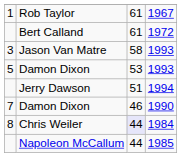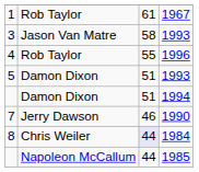 <table class="wikitable">
 <tr>
 </tr>
 <tr>
 <td>1</td>
 <td>Rob Taylor</td>
 <td>61</td>
 <td><a href='#'>1967</a></td>
 </tr>
 <tr>
-<td></td>
-<td>Bert Calland</td>
-<td>61</td>
-<td><a href='#'>1972</a></td>
-</tr>
-<tr>
 <td>3</td>
 <td>Jason Van Matre</td>
 <td>58</td>
 <td><a href='#'>1993</a></td>
 </tr>
 <tr>
+<td>4</td>
+<td>Rob Taylor</td>
+<td>55</td>
+<td><a href='#'>1996</a></td>
+</tr>
+<tr>
 <td>5</td>
 <td>Damon Dixon</td>
-<td>53</td>
+<td>51</td>
 <td><a href='#'>1993</a></td>
 </tr>
 <tr>
 <td></td>
-<td>Jerry Dawson</td>
+<td>Damon Dixon</td>
 <td>51</td>
 <td><a href='#'>1994</a></td>
 </tr>
 <tr>
 <td>7</td>
-<td>Damon Dixon</td>
+<td>Jerry Dawson</td>
 <td>46</td>
 <td><a href='#'>1990</a></td>
 </tr>
 <tr>
 <td>8</td>
 <td>Chris Weiler</td>
 <td style="background: lavender;">44</td>
 <td><a href='#'>1984</a></td>
 </tr>
 <tr>
 <td></td>
 <td><a href='#'>Napoleon McCallum</a></td>
 <td>44</td>
 <td><a href='#'>1985</a></td>
 </tr>
 </table>
